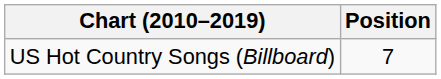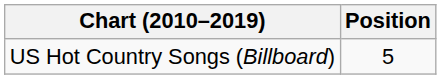 <table class="wikitable">
 <tr>
 <th scope="col">Chart (2010–2019)</th>
 <th scope="col">Position</th>
 </tr>
 <tr>
 <td>US Hot Country Songs (<em>Billboard</em>)</td>
-<td align="center">7</td>
+<td align="center">5</td>
 </tr>
 </table>
